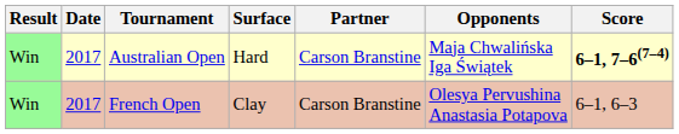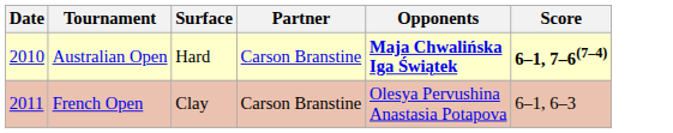 <table class="sortable wikitable">
 <tr>
-<th>Result</th>
 <th>Date</th>
 <th>Tournament</th>
 <th>Surface</th>
 <th>Partner</th>
 <th>Opponents</th>
 <th class="unsortable">Score</th>
 </tr>
 <tr style="background:#ffffcc;">
-<td style="background:#98fb98;">Win</td>
-<td><a href='#'>2017</a></td>
+<td><a href='#'>2010</a></td>
 <td><a href='#'>Australian Open</a></td>
 <td>Hard</td>
 <td> <a href='#'>Carson Branstine</a></td>
-<td> <a href='#'>Maja Chwalińska</a> <br>  <a href='#'>Iga Świątek</a></td>
+<td><strong> <a href='#'>Maja Chwalińska</a> <br>  <a href='#'>Iga Świątek</a></strong></td>
 <td><strong>6–1, 7–6<sup>(7–4)</sup></strong></td>
 </tr>
 <tr style="background:#ebc2af;">
-<td style="background:#98fb98;">Win</td>
-<td><a href='#'>2017</a></td>
+<td><a href='#'>2011</a></td>
 <td><a href='#'>French Open</a></td>
 <td>Clay</td>
 <td> Carson Branstine</td>
 <td> <a href='#'>Olesya Pervushina</a> <br>  <a href='#'>Anastasia Potapova</a></td>
 <td>6–1, 6–3</td>
 </tr>
 </table>
